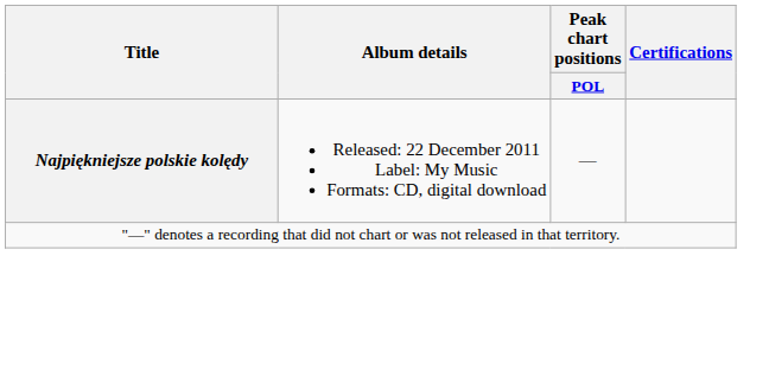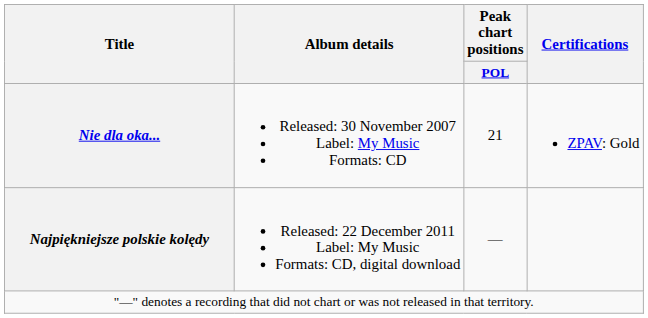 <table class="wikitable plainrowheaders" style="text-align:center;">
 <tr>
 <th scope="col" rowspan="2" style="width:15em;">Title</th>
 <th scope="col" rowspan="2">Album details</th>
 <th scope="col" colspan="1">Peak chart positions</th>
 <th scope="col" rowspan="2"><a href='#'>Certifications</a></th>
 </tr>
 <tr>
 <th scope="col" style="width:3em;font-size:90%;"><a href='#'>POL</a><br></th>
 </tr>
 <tr>
+<th scope="row"><em><a href='#'>Nie dla oka...</a></em></th>
+<td><br><ul><li>Released: 30 November 2007</li><li>Label: <a href='#'>My Music</a></li><li>Formats: CD</li></ul></td>
+<td>21</td>
+<td><br><ul><li><a href='#'>ZPAV</a>: Gold</li></ul></td>
+</tr>
+<tr>
 <th scope="row"><em>Najpiękniejsze polskie kolędy</em></th>
 <td><br><ul><li>Released: 22 December 2011</li><li>Label: My Music</li><li>Formats: CD, digital download</li></ul></td>
 <td>—</td>
 <td></td>
 </tr>
 <tr>
 <td colspan="4" style="font-size:90%">"—" denotes a recording that did not chart or was not released in that territory.</td>
 </tr>
 </table>
